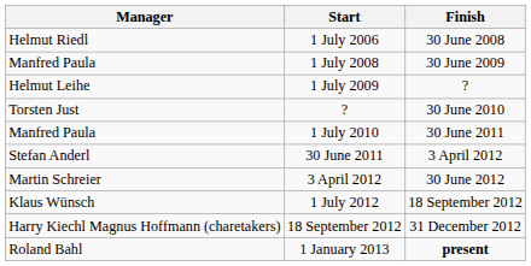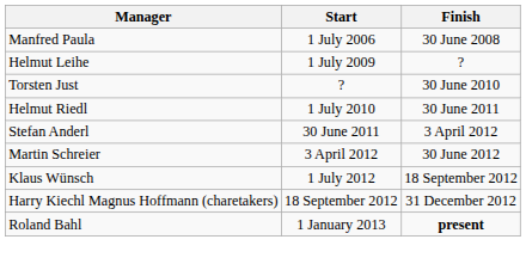 <table class="wikitable">
 <tr>
 <th>Manager</th>
 <th>Start</th>
 <th>Finish</th>
 </tr>
 <tr align="center">
-<td align="left">Helmut Riedl</td>
+<td align="left">Manfred Paula</td>
 <td>1 July 2006</td>
 <td>30 June 2008</td>
-</tr>
-<tr align="center">
-<td align="left">Manfred Paula</td>
-<td>1 July 2008</td>
-<td>30 June 2009</td>
 </tr>
 <tr align="center">
 <td align="left">Helmut Leihe</td>
 <td>1 July 2009</td>
 <td>?</td>
 </tr>
 <tr align="center">
 <td align="left">Torsten Just</td>
 <td>?</td>
 <td>30 June 2010</td>
 </tr>
 <tr align="center">
-<td align="left">Manfred Paula</td>
+<td align="left">Helmut Riedl</td>
 <td>1 July 2010</td>
 <td>30 June 2011</td>
 </tr>
 <tr align="center">
 <td align="left">Stefan Anderl</td>
 <td>30 June 2011</td>
 <td>3 April 2012</td>
 </tr>
 <tr align="center">
 <td align="left">Martin Schreier</td>
 <td>3 April 2012</td>
 <td>30 June 2012</td>
 </tr>
 <tr align="center">
 <td align="left">Klaus Wünsch</td>
 <td>1 July 2012</td>
 <td>18 September 2012</td>
 </tr>
 <tr align="center">
 <td align="left">Harry Kiechl  Magnus Hoffmann (charetakers)</td>
 <td>18 September 2012</td>
 <td>31 December 2012</td>
 </tr>
 <tr align="center">
 <td align="left">Roland Bahl</td>
 <td>1 January 2013</td>
 <td><strong>present</strong></td>
 </tr>
 </table>
